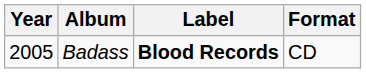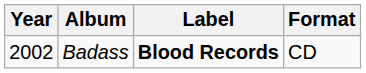 <table class="wikitable">
 <tr>
 <th>Year</th>
 <th>Album</th>
 <th>Label</th>
 <th>Format</th>
 </tr>
 <tr>
-<td>2005</td>
+<td>2002</td>
 <td><em>Badass</em></td>
 <td><strong>Blood Records</strong></td>
 <td>CD</td>
 </tr>
 </table>
